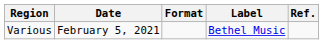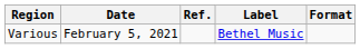 <table class="wikitable plainrowheaders">
 <tr>
 <th scope="col">Region</th>
 <th scope="col">Date</th>
+<th scope="col">Ref.</th>
+<th scope="col">Label</th>
 <th scope="col">Format</th>
-<th scope="col">Label</th>
-<th scope="col">Ref.</th>
 </tr>
 <tr>
 <td>Various</td>
 <td>February 5, 2021</td>
 <td></td>
 <td><a href='#'>Bethel Music</a></td>
 <td></td>
 </tr>
 </table>
